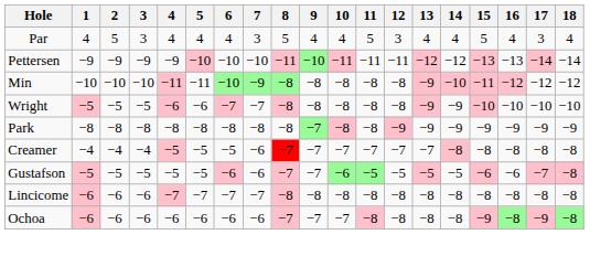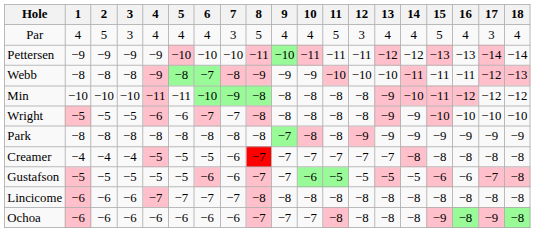 <table class="wikitable" style="text-align:center">
 <tr>
 <th>Hole</th>
 <th>1</th>
 <th>2</th>
 <th>3</th>
 <th>4</th>
 <th>5</th>
 <th>6</th>
 <th>7</th>
 <th>8</th>
 <th>9</th>
 <th>10</th>
 <th>11</th>
 <th>12</th>
 <th>13</th>
 <th>14</th>
 <th>15</th>
 <th>16</th>
 <th>17</th>
 <th>18</th>
 </tr>
 <tr>
 <td>Par</td>
 <td>4</td>
 <td>5</td>
 <td>3</td>
 <td>4</td>
 <td>4</td>
 <td>4</td>
 <td>3</td>
 <td>5</td>
 <td>4</td>
 <td>4</td>
 <td>5</td>
 <td>3</td>
 <td>4</td>
 <td>4</td>
 <td>5</td>
 <td>4</td>
 <td>3</td>
 <td>4</td>
 </tr>
 <tr>
 <td align=left> Pettersen</td>
 <td>−9</td>
 <td>−9</td>
 <td>−9</td>
 <td>−9</td>
 <td style="background: Pink;">−10</td>
 <td>−10</td>
 <td>−10</td>
 <td style="background: Pink;">−11</td>
 <td style="background: PaleGreen;">−10</td>
 <td style="background: Pink;">−11</td>
 <td>−11</td>
 <td>−11</td>
 <td style="background: Pink;">−12</td>
 <td>−12</td>
 <td style="background: Pink;">−13</td>
 <td>−13</td>
 <td style="background: Pink;">−14</td>
 <td>−14</td>
+</tr>
+<tr>
+<td align=left> Webb</td>
+<td>−8</td>
+<td>−8</td>
+<td>−8</td>
+<td style="background: Pink;">−9</td>
+<td style="background: PaleGreen;">−8</td>
+<td style="background: PaleGreen;">−7</td>
+<td style="background: Pink;">−8</td>
+<td style="background: Pink;">−9</td>
+<td>−9</td>
+<td>−9</td>
+<td style="background: Pink;">−10</td>
+<td>−10</td>
+<td>−10</td>
+<td style="background: Pink;">−11</td>
+<td>−11</td>
+<td>−11</td>
+<td style="background: Pink;">−12</td>
+<td style="background: Pink;">−13</td>
 </tr>
 <tr>
 <td align=left> Min</td>
 <td>−10</td>
 <td>−10</td>
 <td>−10</td>
 <td style="background: Pink;">−11</td>
 <td>−11</td>
 <td style="background: PaleGreen;">−10</td>
 <td style="background: PaleGreen;">−9</td>
 <td style="background: PaleGreen;">−8</td>
 <td>−8</td>
 <td>−8</td>
 <td>−8</td>
 <td>−8</td>
 <td style="background: Pink;">−9</td>
 <td style="background: Pink;">−10</td>
 <td style="background: Pink;">−11</td>
 <td style="background: Pink;">−12</td>
 <td>−12</td>
 <td>−12</td>
 </tr>
 <tr>
 <td align=left> Wright</td>
 <td style="background: Pink;">−5</td>
 <td>−5</td>
 <td>−5</td>
 <td style="background: Pink;">−6</td>
 <td>−6</td>
 <td style="background: Pink;">−7</td>
 <td>−7</td>
 <td style="background: Pink;">−8</td>
 <td>−8</td>
 <td>−8</td>
 <td>−8</td>
 <td>−8</td>
 <td style="background: Pink;">−9</td>
 <td>−9</td>
 <td style="background: Pink;">−10</td>
 <td>−10</td>
 <td>−10</td>
 <td>−10</td>
 </tr>
 <tr>
 <td align=left> Park</td>
 <td>−8</td>
 <td>−8</td>
 <td>−8</td>
 <td>−8</td>
 <td>−8</td>
 <td>−8</td>
 <td>−8</td>
 <td>−8</td>
 <td style="background: PaleGreen;">−7</td>
 <td style="background: Pink;">−8</td>
 <td>−8</td>
 <td style="background: Pink;">−9</td>
 <td>−9</td>
 <td>−9</td>
 <td>−9</td>
 <td>−9</td>
 <td>−9</td>
 <td>−9</td>
 </tr>
 <tr>
 <td align=left> Creamer</td>
 <td>−4</td>
 <td>−4</td>
 <td>−4</td>
 <td style="background: Pink;">−5</td>
 <td>−5</td>
 <td>−5</td>
 <td>−6</td>
 <td style="background: Red;">−7</td>
 <td>−7</td>
 <td>−7</td>
 <td>−7</td>
 <td>−7</td>
 <td>−7</td>
 <td style="background: Pink;">−8</td>
 <td>−8</td>
 <td>−8</td>
 <td>−8</td>
 <td>−8</td>
 </tr>
 <tr>
 <td align=left> Gustafson</td>
 <td style="background: Pink;">−5</td>
 <td>−5</td>
 <td>−5</td>
 <td>−5</td>
 <td>−5</td>
 <td style="background: Pink;">−6</td>
 <td>−6</td>
 <td style="background: Pink;">−7</td>
 <td>−7</td>
 <td style="background: PaleGreen;">−6</td>
 <td style="background: PaleGreen;">−5</td>
 <td>−5</td>
 <td style="background: pink;">−5</td>
 <td>−5</td>
 <td style="background: Pink;">−6</td>
 <td>−6</td>
 <td style="background: Pink;">−7</td>
 <td style="background: Pink;">−8</td>
 </tr>
 <tr>
 <td align=left> Lincicome</td>
 <td style="background: Pink;">−6</td>
 <td>−6</td>
 <td>−6</td>
 <td style="background: Pink;">−7</td>
 <td>−7</td>
 <td>−7</td>
 <td>−7</td>
 <td style="background: Pink;">−8</td>
 <td>−8</td>
 <td>−8</td>
 <td>−8</td>
 <td>−8</td>
 <td>−8</td>
 <td>−8</td>
 <td>−8</td>
 <td>−8</td>
 <td>−8</td>
 <td>−8</td>
 </tr>
 <tr>
 <td align=left> Ochoa</td>
 <td style="background: Pink;">−6</td>
 <td>−6</td>
 <td>−6</td>
 <td>−6</td>
 <td>−6</td>
 <td>−6</td>
 <td>−6</td>
 <td style="background: Pink;">−7</td>
 <td>−7</td>
 <td>−7</td>
 <td style="background: Pink;">−8</td>
 <td>−8</td>
 <td>−8</td>
 <td>−8</td>
 <td style="background: Pink;">−9</td>
 <td style="background: PaleGreen;">−8</td>
 <td style="background: Pink;">−9</td>
 <td style="background: PaleGreen;">−8</td>
 </tr>
 </table>
